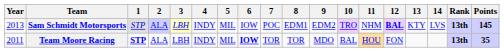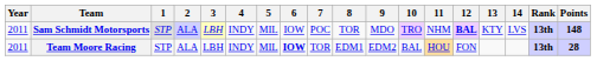 <table class="wikitable" style="text-align:center; font-size:85%">
 <tr>
 <th>Year</th>
 <th>Team</th>
 <th>1</th>
 <th>2</th>
 <th>3</th>
 <th>4</th>
 <th>5</th>
 <th>6</th>
 <th>7</th>
 <th>8</th>
 <th>9</th>
 <th>10</th>
 <th>11</th>
 <th>12</th>
 <th>13</th>
 <th>14</th>
 <th>Rank</th>
 <th>Points</th>
 </tr>
 <tr>
-<td><a href='#'>2013</a></td>
+<td><a href='#'>2011</a></td>
 <th nowrap><a href='#'>Sam Schmidt Motorsports</a></th>
 <td style="background:#DFDFDF;"><em><a href='#'>STP</a></em><br></td>
 <td style="background:#CFCFFF;"><a href='#'>ALA</a><br></td>
 <td style="background:#FFFFBF;"><em><a href='#'>LBH</a></em><br></td>
 <td><a href='#'>INDY</a></td>
 <td><a href='#'>MIL</a></td>
 <td><a href='#'>IOW</a></td>
 <td><a href='#'>POC</a></td>
-<td><a href='#'>EDM1</a></td>
-<td><a href='#'>EDM2</a></td>
+<td><a href='#'>TOR</a></td>
+<td><a href='#'>MDO</a></td>
 <td style="background:#EFCFFF;"><a href='#'>TRO</a><br></td>
 <td><a href='#'>NHM</a></td>
 <td style="background:#EFCFFF;"><strong><a href='#'>BAL</a></strong><br></td>
 <td><a href='#'>KTY</a></td>
 <td><a href='#'>LVS</a></td>
 <th style="background:#CFCFFF;">13th</th>
-<th style="background:#CFCFFF;">145</th>
+<th style="background:#CFCFFF;">148</th>
 </tr>
 <tr>
 <td><a href='#'>2011</a></td>
 <th nowrap><a href='#'>Team Moore Racing</a></th>
-<td><strong><a href='#'>STP</a></strong></td>
+<td><a href='#'>STP</a></td>
 <td><a href='#'>ALA</a></td>
 <td><a href='#'>LBH</a></td>
 <td><a href='#'>INDY</a></td>
 <td><a href='#'>MIL</a></td>
 <td><strong><a href='#'>IOW</a></strong></td>
 <td><a href='#'>TOR</a></td>
-<td><a href='#'>TOR</a></td>
-<td><a href='#'>MDO</a></td>
+<td><a href='#'>EDM1</a></td>
+<td><a href='#'>EDM2</a></td>
 <td><a href='#'>BAL</a></td>
 <td style="background:#FFDF9F;"><a href='#'>HOU</a><br></td>
 <td><a href='#'>FON</a></td>
 <td></td>
 <td></td>
 <th style="background:#CFCFFF;">13th</th>
-<th style="background:#CFCFFF;">35</th>
+<th style="background:#CFCFFF;">28</th>
 </tr>
 </table>
